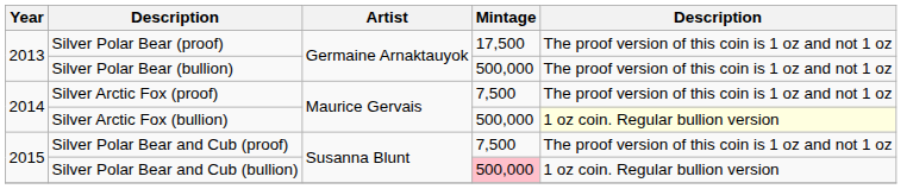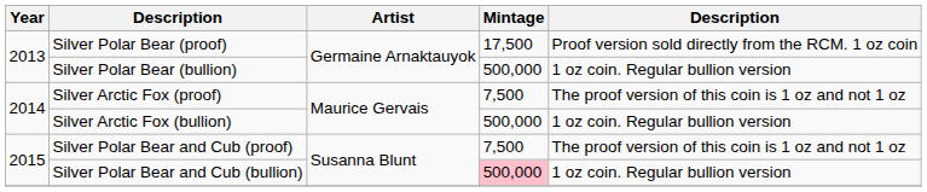 <table class="wikitable">
 <tr>
 <th>Year</th>
 <th>Description</th>
 <th>Artist</th>
 <th>Mintage</th>
 <th>Description</th>
 </tr>
 <tr>
 <td rowspan="2">2013</td>
 <td>Silver Polar Bear (proof)</td>
 <td rowspan="2">Germaine Arnaktauyok</td>
 <td>17,500</td>
-<td>The proof version of this coin is 1 oz and not 1 oz</td>
+<td>Proof version sold directly from the RCM. 1 oz coin</td>
 </tr>
 <tr>
 <td>Silver Polar Bear (bullion)</td>
 <td>500,000</td>
-<td>The proof version of this coin is 1 oz and not 1 oz</td>
+<td>1 oz coin. Regular bullion version</td>
 </tr>
 <tr>
 <td rowspan="2">2014</td>
 <td>Silver Arctic Fox (proof)</td>
 <td rowspan="2">Maurice Gervais</td>
 <td>7,500</td>
 <td>The proof version of this coin is 1 oz and not 1 oz</td>
 </tr>
 <tr>
 <td>Silver Arctic Fox (bullion)</td>
 <td>500,000</td>
-<td style="background: lightyellow;">1 oz coin. Regular bullion version</td>
+<td>1 oz coin. Regular bullion version</td>
 </tr>
 <tr>
 <td rowspan="2">2015</td>
 <td>Silver Polar Bear and Cub (proof)</td>
 <td rowspan="2">Susanna Blunt</td>
 <td>7,500</td>
 <td>The proof version of this coin is 1 oz and not 1 oz</td>
 </tr>
 <tr>
 <td>Silver Polar Bear and Cub (bullion)</td>
 <td style="background: pink;">500,000</td>
 <td>1 oz coin. Regular bullion version</td>
 </tr>
 <tr>
 </tr>
 </table>
